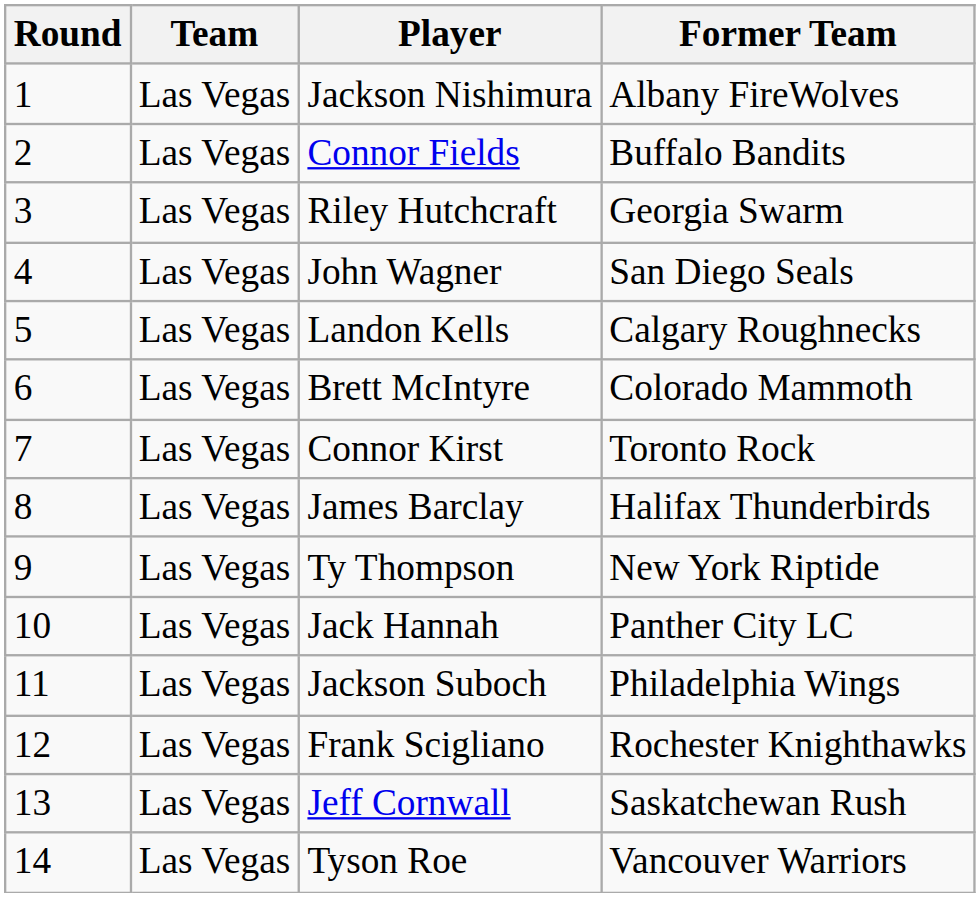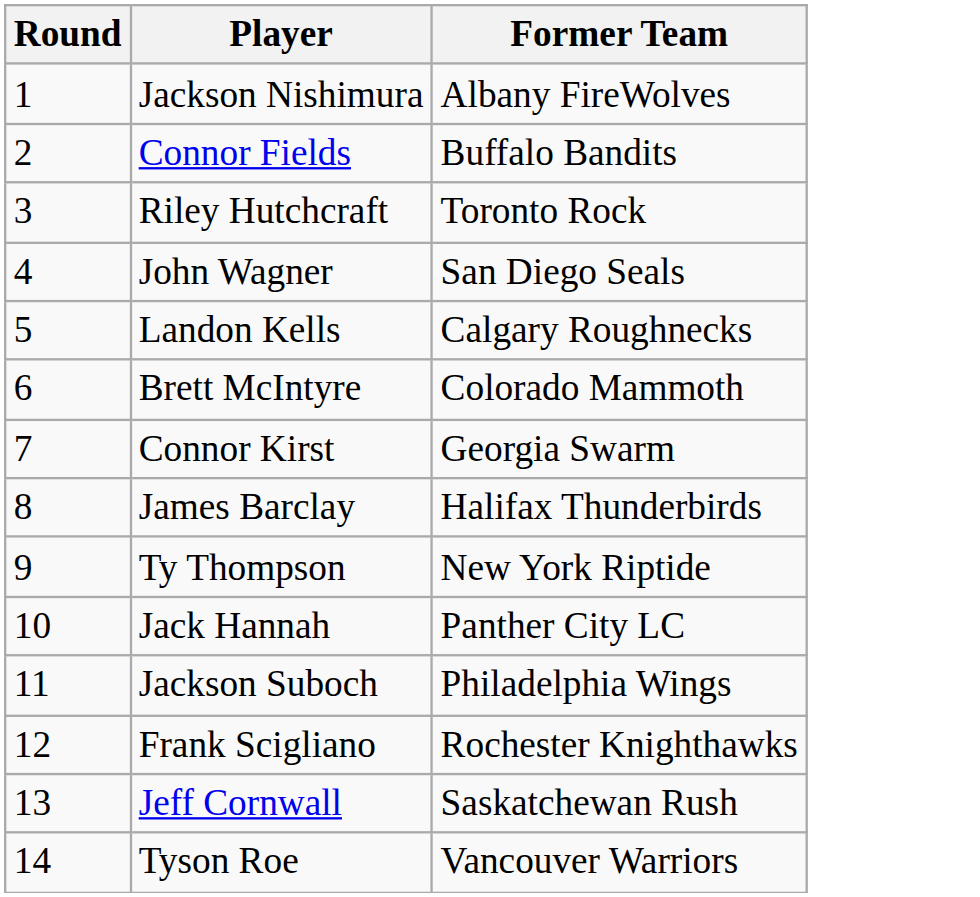 <table class="wikitable">
 <tr>
 <th>Round</th>
-<th>Team</th>
 <th>Player</th>
 <th>Former Team</th>
 </tr>
 <tr>
 <td>1</td>
-<td>Las Vegas</td>
 <td>Jackson Nishimura</td>
 <td>Albany FireWolves</td>
 </tr>
 <tr>
 <td>2</td>
-<td>Las Vegas</td>
 <td><a href='#'>Connor Fields</a></td>
 <td>Buffalo Bandits</td>
 </tr>
 <tr>
 <td>3</td>
-<td>Las Vegas</td>
 <td>Riley Hutchcraft</td>
-<td>Georgia Swarm</td>
+<td>Toronto Rock</td>
 </tr>
 <tr>
 <td>4</td>
-<td>Las Vegas</td>
 <td>John Wagner</td>
 <td>San Diego Seals</td>
 </tr>
 <tr>
 <td>5</td>
-<td>Las Vegas</td>
 <td>Landon Kells</td>
 <td>Calgary Roughnecks</td>
 </tr>
 <tr>
 <td>6</td>
-<td>Las Vegas</td>
 <td>Brett McIntyre</td>
 <td>Colorado Mammoth</td>
 </tr>
 <tr>
 <td>7</td>
-<td>Las Vegas</td>
 <td>Connor Kirst</td>
-<td>Toronto Rock</td>
+<td>Georgia Swarm</td>
 </tr>
 <tr>
 <td>8</td>
-<td>Las Vegas</td>
 <td>James Barclay</td>
 <td>Halifax Thunderbirds</td>
 </tr>
 <tr>
 <td>9</td>
-<td>Las Vegas</td>
 <td>Ty Thompson</td>
 <td>New York Riptide</td>
 </tr>
 <tr>
 <td>10</td>
-<td>Las Vegas</td>
 <td>Jack Hannah</td>
 <td>Panther City LC</td>
 </tr>
 <tr>
 <td>11</td>
-<td>Las Vegas</td>
 <td>Jackson Suboch</td>
 <td>Philadelphia Wings</td>
 </tr>
 <tr>
 <td>12</td>
-<td>Las Vegas</td>
 <td>Frank Scigliano</td>
 <td>Rochester Knighthawks</td>
 </tr>
 <tr>
 <td>13</td>
-<td>Las Vegas</td>
 <td><a href='#'>Jeff Cornwall</a></td>
 <td>Saskatchewan Rush</td>
 </tr>
 <tr>
 <td>14</td>
-<td>Las Vegas</td>
 <td>Tyson Roe</td>
 <td>Vancouver Warriors</td>
 </tr>
 </table>
